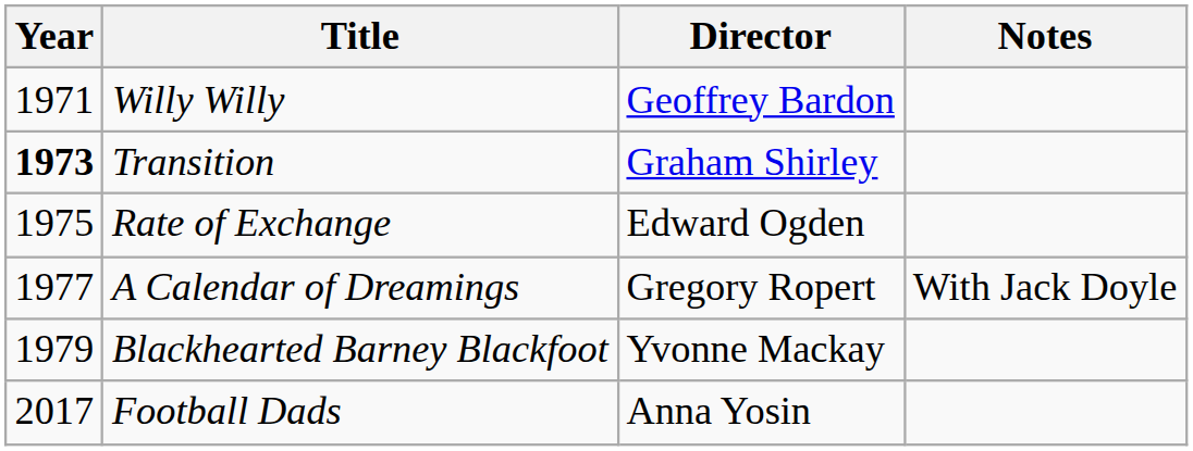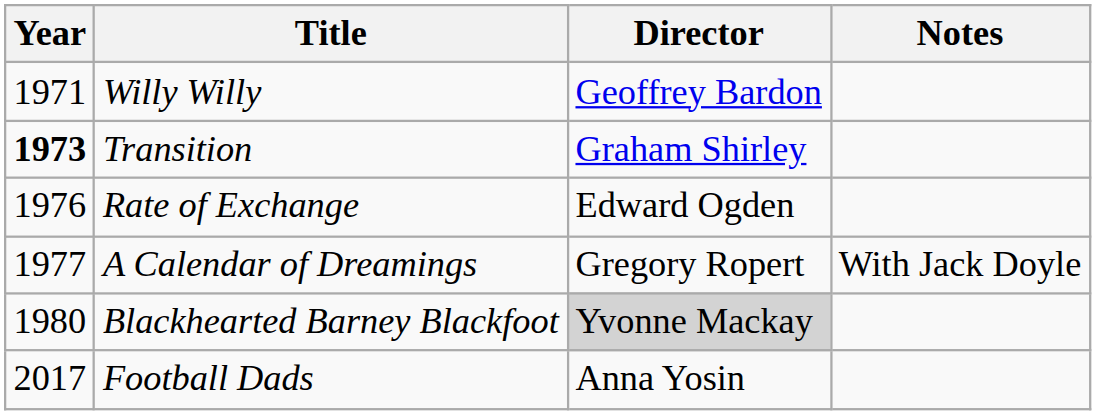 <table class="wikitable">
 <tr>
 <th>Year</th>
 <th>Title</th>
 <th>Director</th>
 <th>Notes</th>
 </tr>
 <tr>
 <td>1971</td>
 <td><em>Willy Willy</em></td>
 <td><a href='#'>Geoffrey Bardon</a></td>
 <td></td>
 </tr>
 <tr>
 <td><strong>1973</strong></td>
 <td><em>Transition</em></td>
 <td><a href='#'>Graham Shirley</a></td>
 <td></td>
 </tr>
 <tr>
-<td>1975</td>
+<td>1976</td>
 <td><em>Rate of Exchange</em></td>
 <td>Edward Ogden</td>
 <td></td>
 </tr>
 <tr>
 <td>1977</td>
 <td><em>A Calendar of Dreamings</em></td>
 <td>Gregory Ropert</td>
 <td>With Jack Doyle</td>
 </tr>
 <tr>
-<td>1979</td>
+<td>1980</td>
 <td><em>Blackhearted Barney Blackfoot</em></td>
-<td>Yvonne Mackay</td>
+<td style="background: lightgrey;">Yvonne Mackay</td>
 <td></td>
 </tr>
 <tr>
 <td>2017</td>
 <td><em>Football Dads</em></td>
 <td>Anna Yosin</td>
 <td></td>
 </tr>
 </table>
